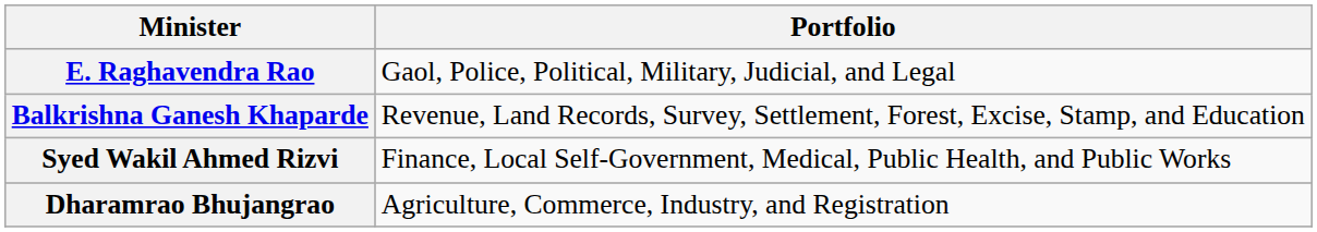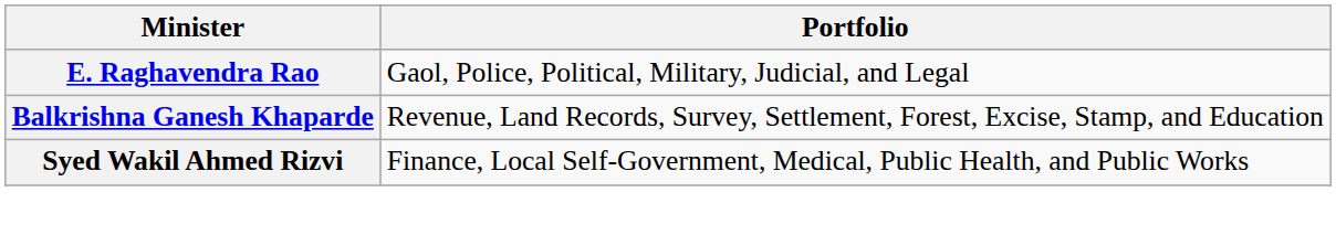 <table class="wikitable sortable">
 <tr>
 <th scope=col>Minister</th>
 <th scope=col>Portfolio</th>
 </tr>
 <tr>
 <th scope=row><a href='#'>E. Raghavendra Rao</a></th>
 <td>Gaol, Police, Political, Military, Judicial, and Legal</td>
 </tr>
 <tr>
 <th scope=row><a href='#'>Balkrishna Ganesh Khaparde</a></th>
 <td>Revenue, Land Records, Survey, Settlement, Forest, Excise, Stamp, and Education</td>
 </tr>
 <tr>
 <th scope=row>Syed Wakil Ahmed Rizvi</th>
 <td>Finance, Local Self-Government, Medical, Public Health, and Public Works</td>
 </tr>
-<tr>
-<th scope=row>Dharamrao Bhujangrao</th>
-<td>Agriculture, Commerce, Industry, and Registration</td>
-</tr>
 </table>
